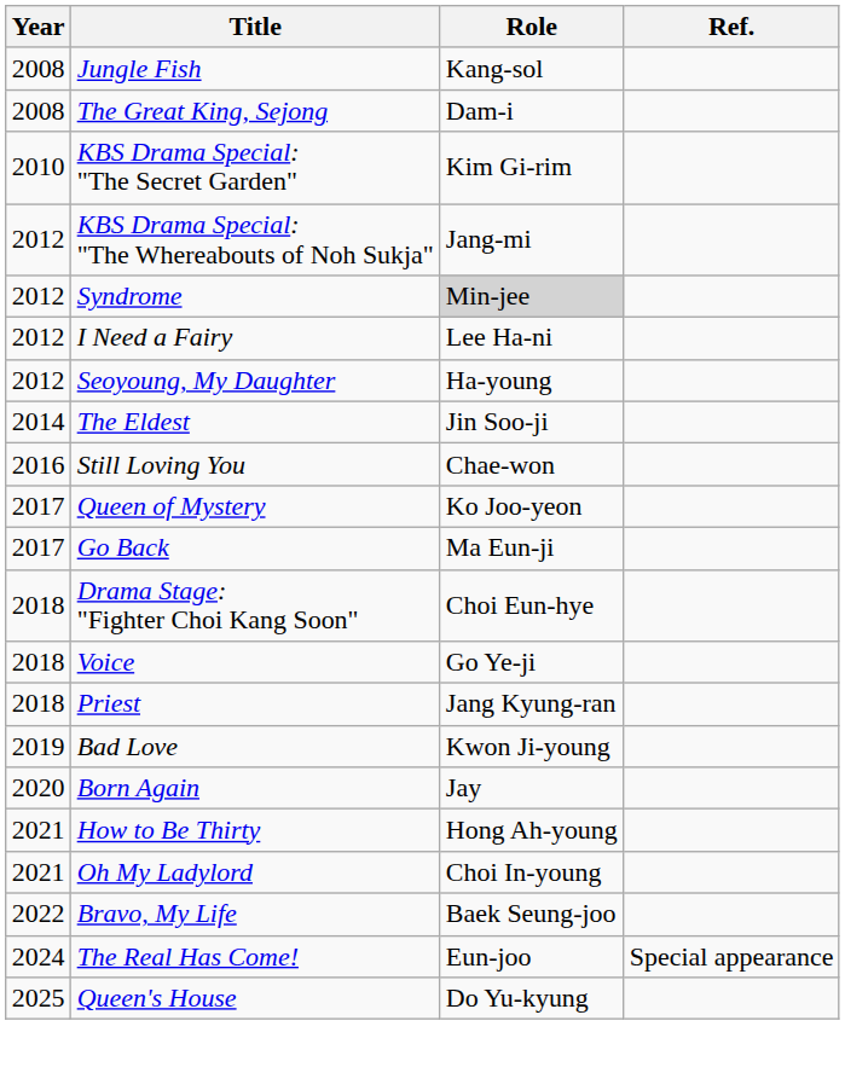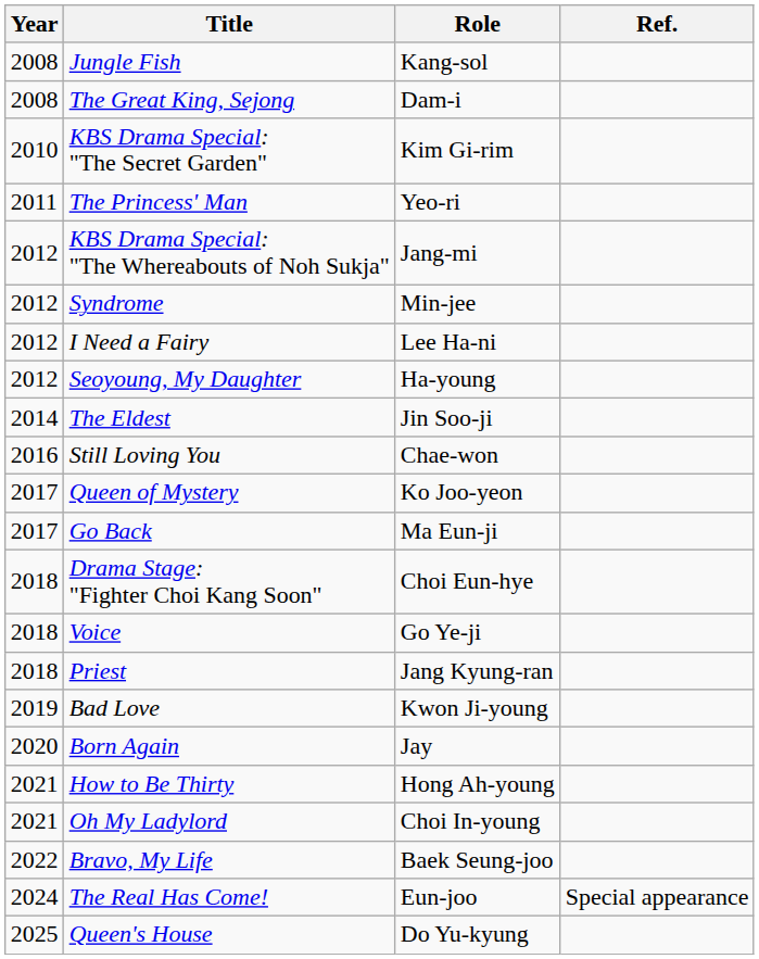 <table class="wikitable">
 <tr>
 <th>Year</th>
 <th>Title</th>
 <th>Role</th>
 <th>Ref.</th>
 </tr>
 <tr>
 <td>2008</td>
 <td><em><a href='#'>Jungle Fish</a></em></td>
 <td>Kang-sol</td>
 <td></td>
 </tr>
 <tr>
 <td>2008</td>
 <td><em><a href='#'>The Great King, Sejong</a></em></td>
 <td>Dam-i</td>
 <td></td>
 </tr>
 <tr>
 <td>2010</td>
 <td><em><a href='#'>KBS Drama Special</a>:</em><br>"The Secret Garden"</td>
 <td>Kim Gi-rim</td>
 <td></td>
 </tr>
 <tr>
+<td>2011</td>
+<td><em><a href='#'>The Princess' Man</a></em></td>
+<td>Yeo-ri</td>
+<td></td>
+</tr>
+<tr>
 <td>2012</td>
 <td><em><a href='#'>KBS Drama Special</a>:</em><br>"The Whereabouts of Noh Sukja"</td>
 <td>Jang-mi</td>
 <td></td>
 </tr>
 <tr>
 <td>2012</td>
 <td><em><a href='#'>Syndrome</a></em></td>
-<td style="background: lightgrey;">Min-jee</td>
+<td>Min-jee</td>
 <td></td>
 </tr>
 <tr>
 <td>2012</td>
 <td><em>I Need a Fairy</em></td>
 <td>Lee Ha-ni</td>
 <td></td>
 </tr>
 <tr>
 <td>2012</td>
 <td><em><a href='#'>Seoyoung, My Daughter</a></em></td>
 <td>Ha-young</td>
 <td></td>
 </tr>
 <tr>
 <td>2014</td>
 <td><em><a href='#'>The Eldest</a></em></td>
 <td>Jin Soo-ji</td>
 <td></td>
 </tr>
 <tr>
 <td>2016</td>
 <td><em>Still Loving You</em></td>
 <td>Chae-won</td>
 <td></td>
 </tr>
 <tr>
 <td>2017</td>
 <td><em><a href='#'>Queen of Mystery</a></em></td>
 <td>Ko Joo-yeon</td>
 <td></td>
 </tr>
 <tr>
 <td>2017</td>
 <td><em><a href='#'>Go Back</a></em></td>
 <td>Ma Eun-ji</td>
 <td></td>
 </tr>
 <tr>
 <td>2018</td>
 <td><em><a href='#'>Drama Stage</a>:</em><br> "Fighter Choi Kang Soon"</td>
 <td>Choi Eun-hye</td>
 <td></td>
 </tr>
 <tr>
 <td>2018</td>
 <td><em><a href='#'>Voice</a></em></td>
 <td>Go Ye-ji</td>
 <td></td>
 </tr>
 <tr>
 <td>2018</td>
 <td><em><a href='#'>Priest</a></em></td>
 <td>Jang Kyung-ran</td>
 <td></td>
 </tr>
 <tr>
 <td>2019</td>
 <td><em>Bad Love</em></td>
 <td>Kwon Ji-young</td>
 <td></td>
 </tr>
 <tr>
 <td>2020</td>
 <td><em><a href='#'>Born Again</a></em></td>
 <td>Jay</td>
 <td></td>
 </tr>
 <tr>
 <td>2021</td>
 <td><em><a href='#'>How to Be Thirty</a></em></td>
 <td>Hong Ah-young</td>
 <td></td>
 </tr>
 <tr>
 <td>2021</td>
 <td><em><a href='#'>Oh My Ladylord</a></em></td>
 <td>Choi In-young</td>
 <td></td>
 </tr>
 <tr>
 <td>2022</td>
 <td><em><a href='#'>Bravo, My Life</a></em></td>
 <td>Baek Seung-joo</td>
 <td></td>
 </tr>
 <tr>
 <td>2024</td>
 <td><em><a href='#'>The Real Has Come!</a></em></td>
 <td>Eun-joo</td>
 <td>Special appearance</td>
 </tr>
 <tr>
 <td>2025</td>
 <td><em><a href='#'>Queen's House</a></em></td>
 <td>Do Yu-kyung</td>
 <td></td>
 </tr>
 </table>
